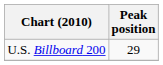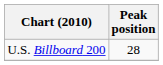 <table class="wikitable sortable">
 <tr>
 <th align="left">Chart (2010)</th>
 <th align="left">Peak<br>position</th>
 </tr>
 <tr>
 <td align="left">U.S. <a href='#'><em>Billboard</em> 200</a></td>
-<td align="center">29</td>
+<td align="center">28</td>
 </tr>
 <tr>
 </tr>
 </table>
